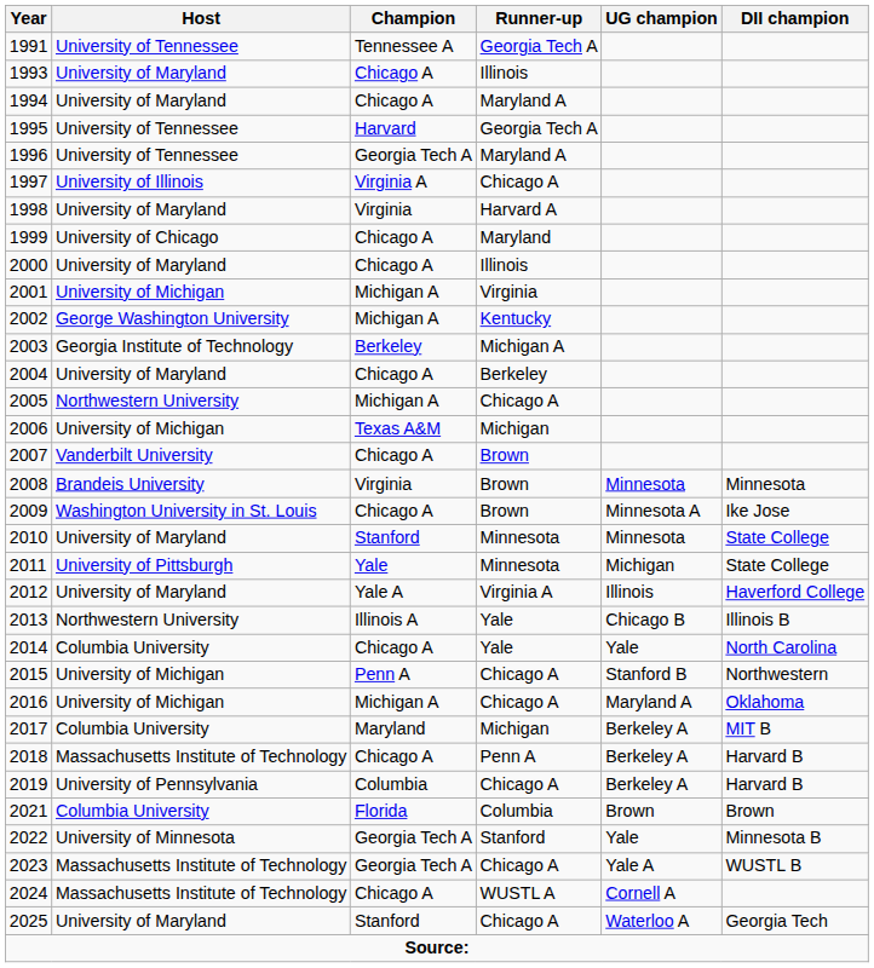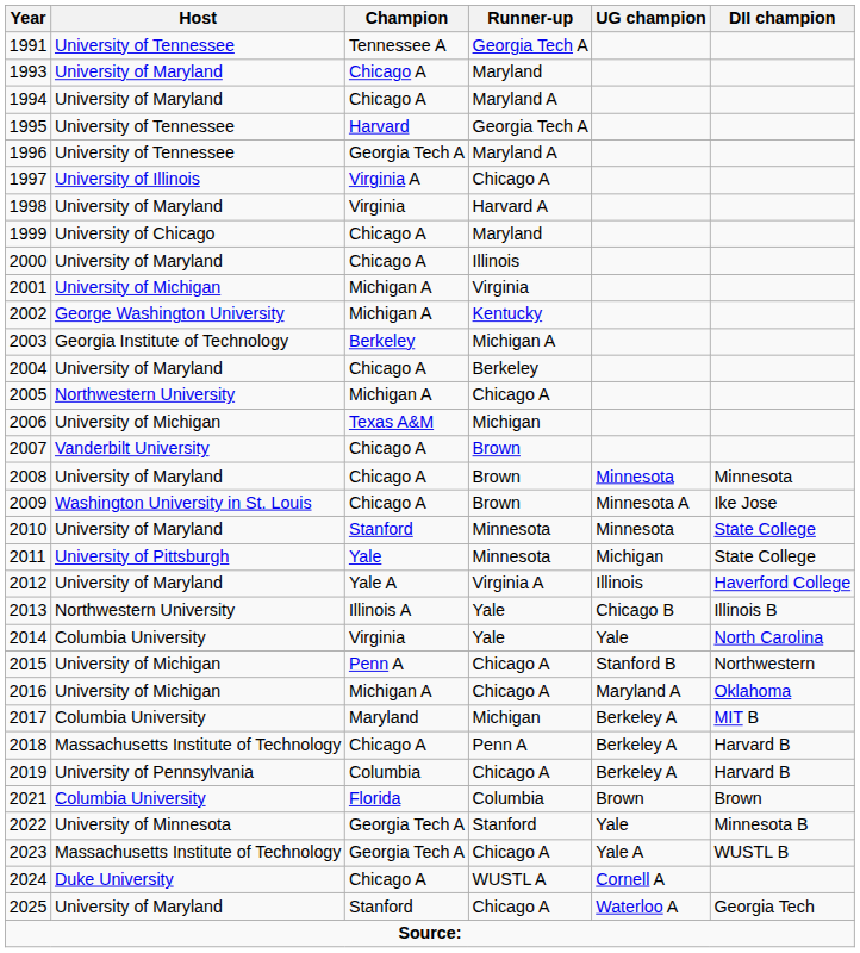 <table class="wikitable">
 <tr>
 <th>Year</th>
 <th>Host</th>
 <th>Champion</th>
 <th>Runner-up</th>
 <th>UG champion</th>
 <th>DII champion</th>
 </tr>
 <tr>
 <td>1991</td>
 <td><a href='#'>University of Tennessee</a></td>
 <td>Tennessee A</td>
 <td><a href='#'>Georgia Tech</a> A</td>
 <td></td>
 <td></td>
 </tr>
 <tr>
 <td>1993</td>
 <td><a href='#'>University of Maryland</a></td>
 <td><a href='#'>Chicago</a> A</td>
-<td>Illinois</td>
+<td>Maryland</td>
 <td></td>
 <td></td>
 </tr>
 <tr>
 <td>1994</td>
 <td>University of Maryland</td>
 <td>Chicago A</td>
 <td>Maryland A</td>
 <td></td>
 <td></td>
 </tr>
 <tr>
 <td>1995</td>
 <td>University of Tennessee</td>
 <td><a href='#'>Harvard</a></td>
 <td>Georgia Tech A</td>
 <td></td>
 <td></td>
 </tr>
 <tr>
 <td>1996</td>
 <td>University of Tennessee</td>
 <td>Georgia Tech A</td>
 <td>Maryland A</td>
 <td></td>
 <td></td>
 </tr>
 <tr>
 <td>1997</td>
 <td><a href='#'>University of Illinois</a></td>
 <td><a href='#'>Virginia</a> A</td>
 <td>Chicago A</td>
 <td></td>
 <td></td>
 </tr>
 <tr>
 <td>1998</td>
 <td>University of Maryland</td>
 <td>Virginia</td>
 <td>Harvard A</td>
 <td></td>
 <td></td>
 </tr>
 <tr>
 <td>1999</td>
 <td>University of Chicago</td>
 <td>Chicago A</td>
 <td>Maryland</td>
 <td></td>
 <td></td>
 </tr>
 <tr>
 <td>2000</td>
 <td>University of Maryland</td>
 <td>Chicago A</td>
 <td>Illinois</td>
 <td></td>
 <td></td>
 </tr>
 <tr>
 <td>2001</td>
 <td><a href='#'>University of Michigan</a></td>
 <td>Michigan A</td>
 <td>Virginia</td>
 <td></td>
 <td></td>
 </tr>
 <tr>
 <td>2002</td>
 <td><a href='#'>George Washington University</a></td>
 <td>Michigan A</td>
 <td><a href='#'>Kentucky</a></td>
 <td></td>
 <td></td>
 </tr>
 <tr>
 <td>2003</td>
 <td>Georgia Institute of Technology</td>
 <td><a href='#'>Berkeley</a></td>
 <td>Michigan A</td>
 <td></td>
 <td></td>
 </tr>
 <tr>
 <td>2004</td>
 <td>University of Maryland</td>
 <td>Chicago A</td>
 <td>Berkeley</td>
 <td></td>
 <td></td>
 </tr>
 <tr>
 <td>2005</td>
 <td><a href='#'>Northwestern University</a></td>
 <td>Michigan A</td>
 <td>Chicago A</td>
 <td></td>
 <td></td>
 </tr>
 <tr>
 <td>2006</td>
 <td>University of Michigan</td>
 <td><a href='#'>Texas A&M</a></td>
 <td>Michigan</td>
 <td></td>
 <td></td>
 </tr>
 <tr>
 <td>2007</td>
 <td><a href='#'>Vanderbilt University</a></td>
 <td>Chicago A</td>
 <td><a href='#'>Brown</a></td>
 <td></td>
 <td></td>
 </tr>
 <tr>
 <td>2008</td>
-<td><a href='#'>Brandeis University</a></td>
-<td>Virginia</td>
+<td>University of Maryland</td>
+<td>Chicago A</td>
 <td>Brown</td>
 <td><a href='#'>Minnesota</a></td>
 <td>Minnesota</td>
 </tr>
 <tr>
 <td>2009</td>
 <td><a href='#'>Washington University in St. Louis</a></td>
 <td>Chicago A</td>
 <td>Brown</td>
 <td>Minnesota A</td>
 <td>Ike Jose</td>
 </tr>
 <tr>
 <td>2010</td>
 <td>University of Maryland</td>
 <td><a href='#'>Stanford</a></td>
 <td>Minnesota</td>
 <td>Minnesota</td>
 <td><a href='#'>State College</a></td>
 </tr>
 <tr>
 <td>2011</td>
 <td><a href='#'>University of Pittsburgh</a></td>
 <td><a href='#'>Yale</a></td>
 <td>Minnesota</td>
 <td>Michigan</td>
 <td>State College</td>
 </tr>
 <tr>
 <td>2012</td>
 <td>University of Maryland</td>
 <td>Yale A</td>
 <td>Virginia A</td>
 <td>Illinois</td>
 <td><a href='#'>Haverford College</a></td>
 </tr>
 <tr>
 <td>2013</td>
 <td>Northwestern University</td>
 <td>Illinois A</td>
 <td>Yale</td>
 <td>Chicago B</td>
 <td>Illinois B</td>
 </tr>
 <tr>
 <td>2014</td>
 <td>Columbia University</td>
-<td>Chicago A</td>
+<td>Virginia</td>
 <td>Yale</td>
 <td>Yale</td>
 <td><a href='#'>North Carolina</a></td>
 </tr>
 <tr>
 <td>2015</td>
 <td>University of Michigan</td>
 <td><a href='#'>Penn</a> A</td>
 <td>Chicago A</td>
 <td>Stanford B</td>
 <td>Northwestern</td>
 </tr>
 <tr>
 <td>2016</td>
 <td>University of Michigan</td>
 <td>Michigan A</td>
 <td>Chicago A</td>
 <td>Maryland A</td>
 <td><a href='#'>Oklahoma</a></td>
 </tr>
 <tr>
 <td>2017</td>
 <td>Columbia University</td>
 <td>Maryland</td>
 <td>Michigan</td>
 <td>Berkeley A</td>
 <td><a href='#'>MIT</a> B</td>
 </tr>
 <tr>
 <td>2018</td>
 <td>Massachusetts Institute of Technology</td>
 <td>Chicago A</td>
 <td>Penn A</td>
 <td>Berkeley A</td>
 <td>Harvard B</td>
 </tr>
 <tr>
 <td>2019</td>
 <td>University of Pennsylvania</td>
 <td>Columbia</td>
 <td>Chicago A</td>
 <td>Berkeley A</td>
 <td>Harvard B</td>
 </tr>
 <tr>
 <td>2021</td>
 <td><a href='#'>Columbia University</a></td>
 <td><a href='#'>Florida</a></td>
 <td>Columbia</td>
 <td>Brown</td>
 <td>Brown</td>
 </tr>
 <tr>
 <td>2022</td>
 <td>University of Minnesota</td>
 <td>Georgia Tech A</td>
 <td>Stanford</td>
 <td>Yale</td>
 <td>Minnesota B</td>
 </tr>
 <tr>
 <td>2023</td>
 <td>Massachusetts Institute of Technology</td>
 <td>Georgia Tech A</td>
 <td>Chicago A</td>
 <td>Yale A</td>
 <td>WUSTL B</td>
 </tr>
 <tr>
 <td>2024</td>
-<td>Massachusetts Institute of Technology</td>
+<td><a href='#'>Duke University</a></td>
 <td>Chicago A</td>
 <td>WUSTL A</td>
 <td><a href='#'>Cornell</a> A</td>
 <td></td>
 </tr>
 <tr>
 <td>2025</td>
 <td>University of Maryland</td>
 <td>Stanford</td>
 <td>Chicago A</td>
 <td><a href='#'>Waterloo</a> A</td>
 <td>Georgia Tech</td>
 </tr>
 <tr>
 <td colspan="6" style="text-align: center;"><strong>Source:</strong><br></td>
 </tr>
 </table>
